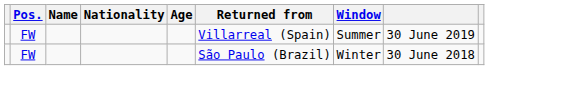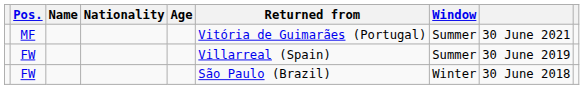 <table class="wikitable sortable" style="text-align:center;">
 <tr>
 <th scope=col></th>
 <th scope=col><a href='#'>Pos.</a></th>
 <th scope=col>Name</th>
 <th scope=col>Nationality</th>
 <th scope=col>Age</th>
 <th scope=col>Returned from</th>
 <th scope=col><a href='#'>Window</a></th>
 <th scope=col></th>
 <th scope=col class=unsortable></th>
+</tr>
+<tr>
+<td></td>
+<td><a href='#'>MF</a></td>
+<td align=left></td>
+<td align=left></td>
+<td></td>
+<td align=left><a href='#'>Vitória de Guimarães</a> (Portugal)</td>
+<td>Summer</td>
+<td>30 June 2021</td>
+<td></td>
 </tr>
 <tr>
 <td></td>
 <td><a href='#'>FW</a></td>
 <td align=left></td>
 <td align=left></td>
 <td></td>
 <td align=left><a href='#'>Villarreal</a> (Spain)</td>
 <td>Summer</td>
 <td>30 June 2019</td>
 <td></td>
 </tr>
 <tr>
 <td></td>
 <td><a href='#'>FW</a></td>
 <td align=left></td>
 <td align=left></td>
 <td></td>
 <td align=left><a href='#'>São Paulo</a> (Brazil)</td>
 <td>Winter</td>
 <td>30 June 2018</td>
 <td></td>
 </tr>
 </table>
